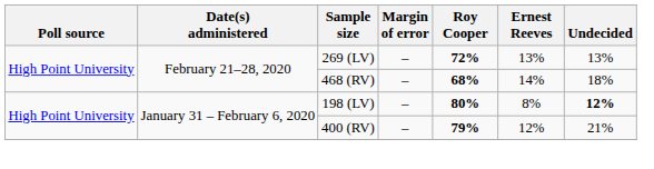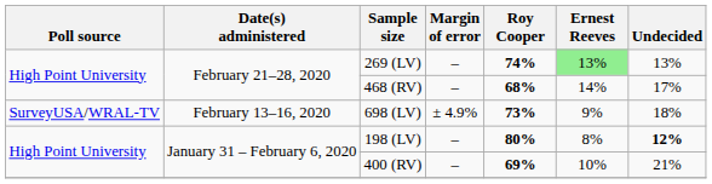 <table class="wikitable" style="font-size:90%;text-align:center;">
 <tr valign=bottom>
 <th>Poll source</th>
 <th>Date(s)<br>administered</th>
 <th>Sample<br>size</th>
 <th>Margin<br>of error</th>
 <th style="width:60px;">Roy<br>Cooper</th>
 <th style="width:60px;">Ernest<br>Reeves</th>
 <th>Undecided</th>
 </tr>
 <tr>
 <td rowspan=2 style="text-align:left;"><a href='#'>High Point University</a></td>
 <td rowspan=2>February 21–28, 2020</td>
 <td>269 (LV)</td>
 <td>–</td>
-<td><strong>72%</strong></td>
-<td>13%</td>
+<td><strong>74%</strong></td>
+<td style="background: lightgreen;">13%</td>
 <td>13%</td>
 </tr>
 <tr>
 <td>468 (RV)</td>
 <td>–</td>
 <td><strong>68%</strong></td>
 <td>14%</td>
+<td>17%</td>
+</tr>
+<tr>
+<td style="text-align:left;"><a href='#'>SurveyUSA</a>/<a href='#'>WRAL-TV</a></td>
+<td>February 13–16, 2020</td>
+<td>698 (LV)</td>
+<td>± 4.9%</td>
+<td><strong>73%</strong></td>
+<td>9%</td>
 <td>18%</td>
 </tr>
 <tr>
 <td rowspan=2 style="text-align:left;"><a href='#'>High Point University</a></td>
 <td rowspan=2>January 31 – February 6, 2020</td>
 <td>198 (LV)</td>
 <td>–</td>
 <td><strong>80%</strong></td>
 <td>8%</td>
 <td><strong>12%</strong></td>
 </tr>
 <tr>
 <td>400 (RV)</td>
 <td>–</td>
-<td><strong>79%</strong></td>
-<td>12%</td>
+<td><strong>69%</strong></td>
+<td>10%</td>
 <td>21%</td>
 </tr>
 <tr>
 </tr>
 </table>
